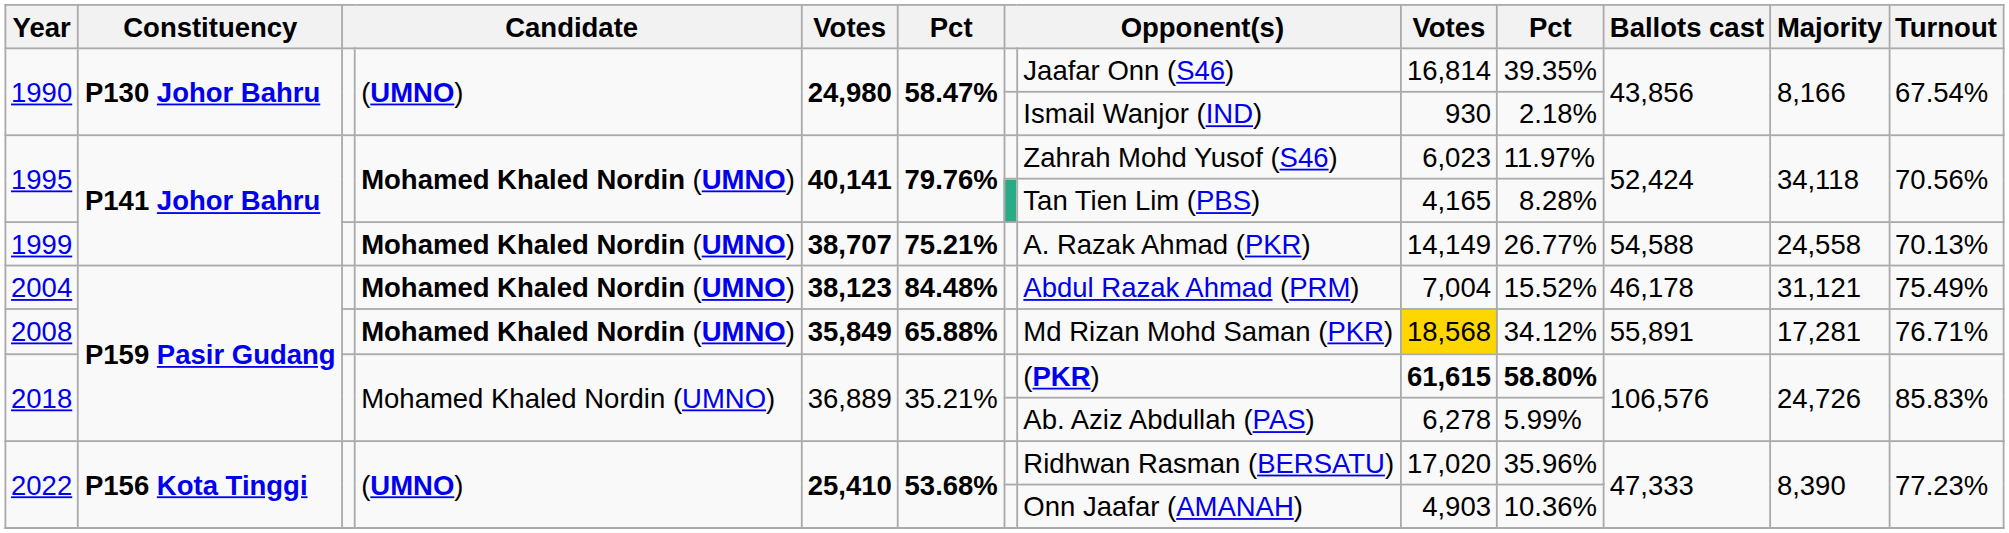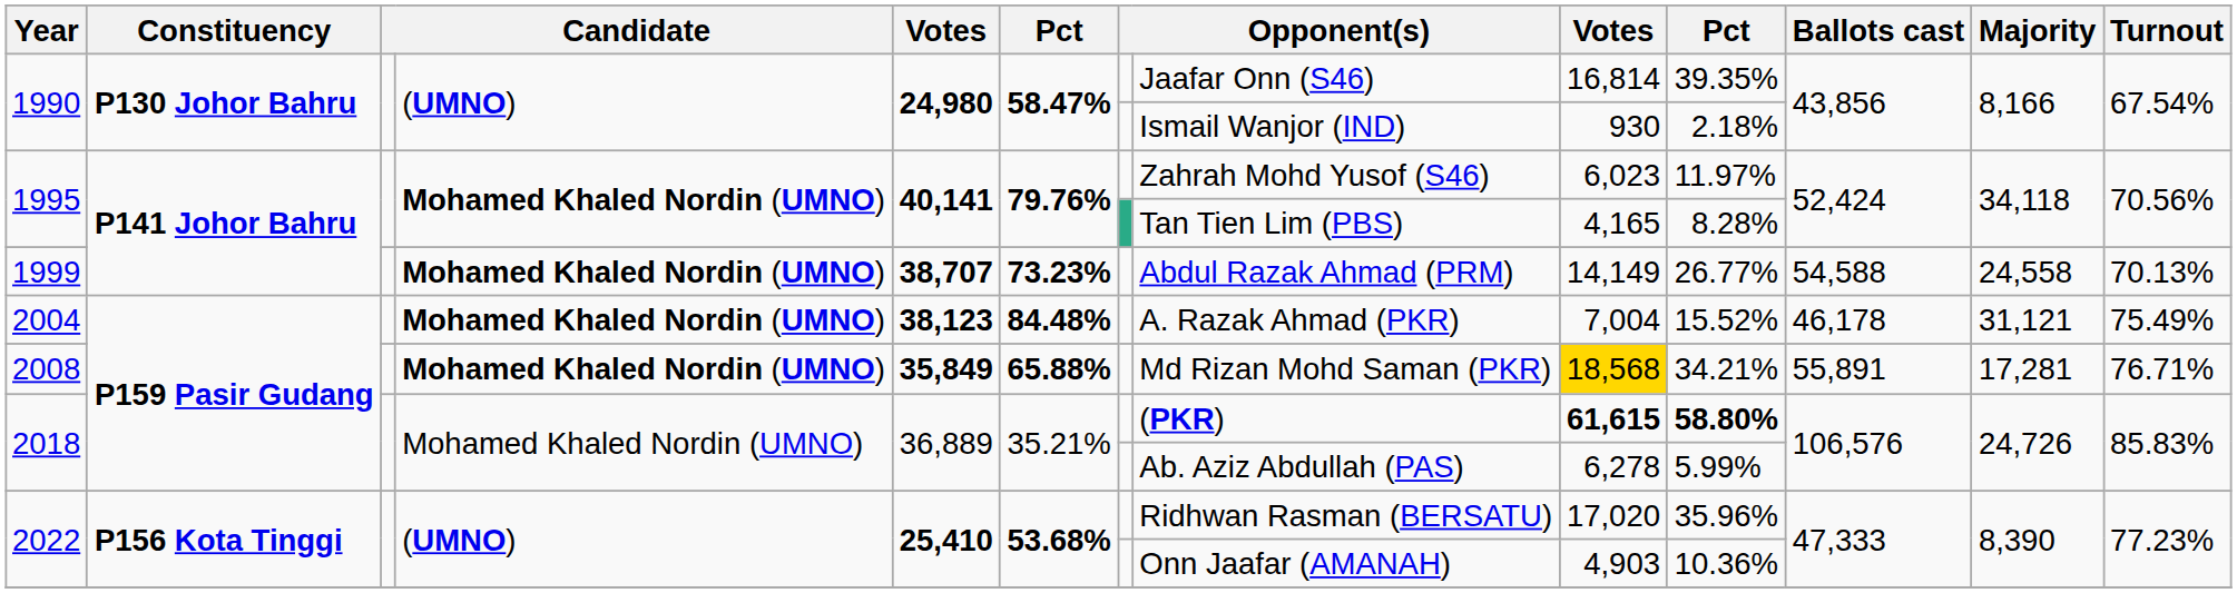 <table class="wikitable" style="margin:0.5em ; font-size:95%">
 <tr>
 <th>Year</th>
 <th>Constituency</th>
 <th colspan=2>Candidate</th>
 <th>Votes</th>
 <th>Pct</th>
 <th colspan=2>Opponent(s)</th>
 <th>Votes</th>
 <th>Pct</th>
 <th>Ballots cast</th>
 <th>Majority</th>
 <th>Turnout</th>
 </tr>
 <tr>
 <td rowspan=2><a href='#'>1990</a></td>
 <td rowspan=2><strong>P130 <a href='#'>Johor Bahru</a></strong></td>
 <td rowspan=2 ></td>
 <td rowspan=2> (<a href='#'><strong>UMNO</strong></a>)</td>
 <td rowspan=2 align="right"><strong>24,980</strong></td>
 <td rowspan=2><strong>58.47%</strong></td>
 <td></td>
 <td>Jaafar Onn (<a href='#'>S46</a>)</td>
 <td align="right">16,814</td>
 <td>39.35%</td>
 <td rowspan=2>43,856</td>
 <td rowspan=2>8,166</td>
 <td rowspan=2>67.54%</td>
 </tr>
 <tr>
 <td></td>
 <td>Ismail Wanjor (<a href='#'>IND</a>)</td>
 <td align="right">930</td>
 <td align=right>2.18%</td>
 </tr>
 <tr>
 <td rowspan=2><a href='#'>1995</a></td>
 <td rowspan=3><strong>P141 <a href='#'>Johor Bahru</a></strong></td>
 <td rowspan=2 ></td>
 <td rowspan=2><strong>Mohamed Khaled Nordin</strong> (<a href='#'><strong>UMNO</strong></a>)</td>
 <td rowspan=2 align="right"><strong>40,141</strong></td>
 <td rowspan=2><strong>79.76%</strong></td>
 <td></td>
 <td>Zahrah Mohd Yusof (<a href='#'>S46</a>)</td>
 <td align="right">6,023</td>
 <td>11.97%</td>
 <td rowspan=2>52,424</td>
 <td rowspan=2>34,118</td>
 <td rowspan=2>70.56%</td>
 </tr>
 <tr>
 <td style="background-color: #29AB87;"></td>
 <td>Tan Tien Lim (<a href='#'>PBS</a>)</td>
 <td align="right">4,165</td>
 <td align=right>8.28%</td>
 </tr>
 <tr>
 <td><a href='#'>1999</a></td>
 <td></td>
 <td><strong>Mohamed Khaled Nordin</strong> (<a href='#'><strong>UMNO</strong></a>)</td>
 <td align="right"><strong>38,707</strong></td>
-<td><strong>75.21%</strong></td>
+<td><strong>73.23%</strong></td>
 <td bgcolor=></td>
-<td>A. Razak Ahmad (<a href='#'>PKR</a>)</td>
+<td><a href='#'>Abdul Razak Ahmad</a> (<a href='#'>PRM</a>)</td>
 <td align="right">14,149</td>
 <td>26.77%</td>
 <td>54,588</td>
 <td>24,558</td>
 <td>70.13%</td>
 </tr>
 <tr>
 <td><a href='#'>2004</a></td>
 <td rowspan=4><strong>P159 <a href='#'>Pasir Gudang</a></strong></td>
 <td></td>
 <td><strong>Mohamed Khaled Nordin</strong> (<a href='#'><strong>UMNO</strong></a>)</td>
 <td align="right"><strong>38,123</strong></td>
 <td><strong>84.48%</strong></td>
 <td></td>
-<td><a href='#'>Abdul Razak Ahmad</a> (<a href='#'>PRM</a>)</td>
+<td>A. Razak Ahmad (<a href='#'>PKR</a>)</td>
 <td align="right">7,004</td>
 <td>15.52%</td>
 <td>46,178</td>
 <td>31,121</td>
 <td>75.49%</td>
 </tr>
 <tr>
 <td><a href='#'>2008</a></td>
 <td></td>
 <td><strong>Mohamed Khaled Nordin</strong> (<a href='#'><strong>UMNO</strong></a>)</td>
 <td align="right"><strong>35,849</strong></td>
 <td><strong>65.88%</strong></td>
 <td></td>
 <td>Md Rizan Mohd Saman (<a href='#'>PKR</a>)</td>
 <td align="right" style="background: gold;">18,568</td>
-<td>34.12%</td>
+<td>34.21%</td>
 <td>55,891</td>
 <td>17,281</td>
 <td>76.71%</td>
 </tr>
 <tr>
 <td rowspan=2><a href='#'>2018</a></td>
 <td rowspan=2 ></td>
 <td rowspan=2>Mohamed Khaled Nordin (<a href='#'>UMNO</a>)</td>
 <td rowspan=2 align="right">36,889</td>
 <td rowspan=2>35.21%</td>
 <td></td>
 <td> (<a href='#'><strong>PKR</strong></a>)</td>
 <td align="right"><strong>61,615</strong></td>
 <td><strong>58.80%</strong></td>
 <td rowspan=2>106,576</td>
 <td rowspan=2>24,726</td>
 <td rowspan=2>85.83%</td>
 </tr>
 <tr>
 <td></td>
 <td>Ab. Aziz Abdullah (<a href='#'>PAS</a>)</td>
 <td align="right">6,278</td>
 <td>5.99%</td>
 </tr>
 <tr>
 <td rowspan=2><a href='#'>2022</a></td>
 <td rowspan=2><strong>P156 <a href='#'>Kota Tinggi</a></strong></td>
 <td rowspan=2 ></td>
 <td rowspan=2> (<a href='#'><strong>UMNO</strong></a>)</td>
 <td rowspan=2 align="right"><strong>25,410</strong></td>
 <td rowspan=2><strong>53.68%</strong></td>
 <td bgcolor=></td>
 <td>Ridhwan Rasman (<a href='#'>BERSATU</a>)</td>
 <td align="right">17,020</td>
 <td>35.96%</td>
 <td rowspan=2>47,333</td>
 <td rowspan=2>8,390</td>
 <td rowspan=2>77.23%</td>
 </tr>
 <tr>
 <td></td>
 <td>Onn Jaafar (<a href='#'>AMANAH</a>)</td>
 <td align="right">4,903</td>
 <td>10.36%</td>
 </tr>
 <tr>
 </tr>
 </table>
